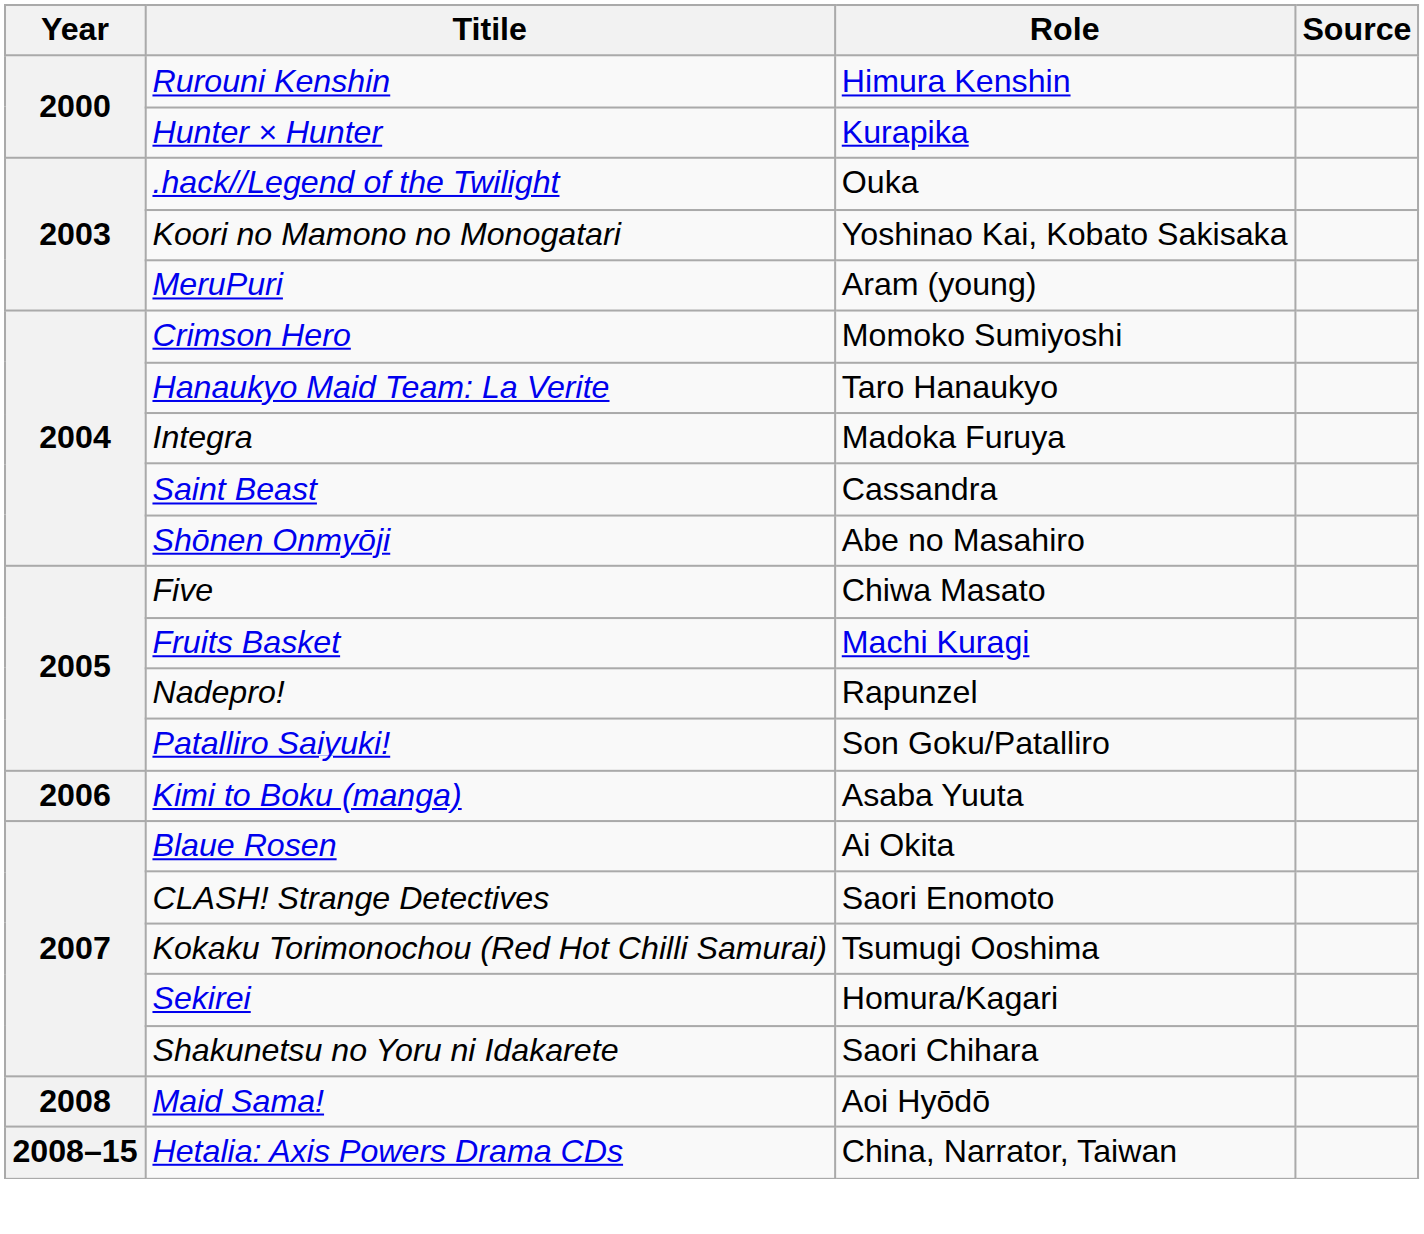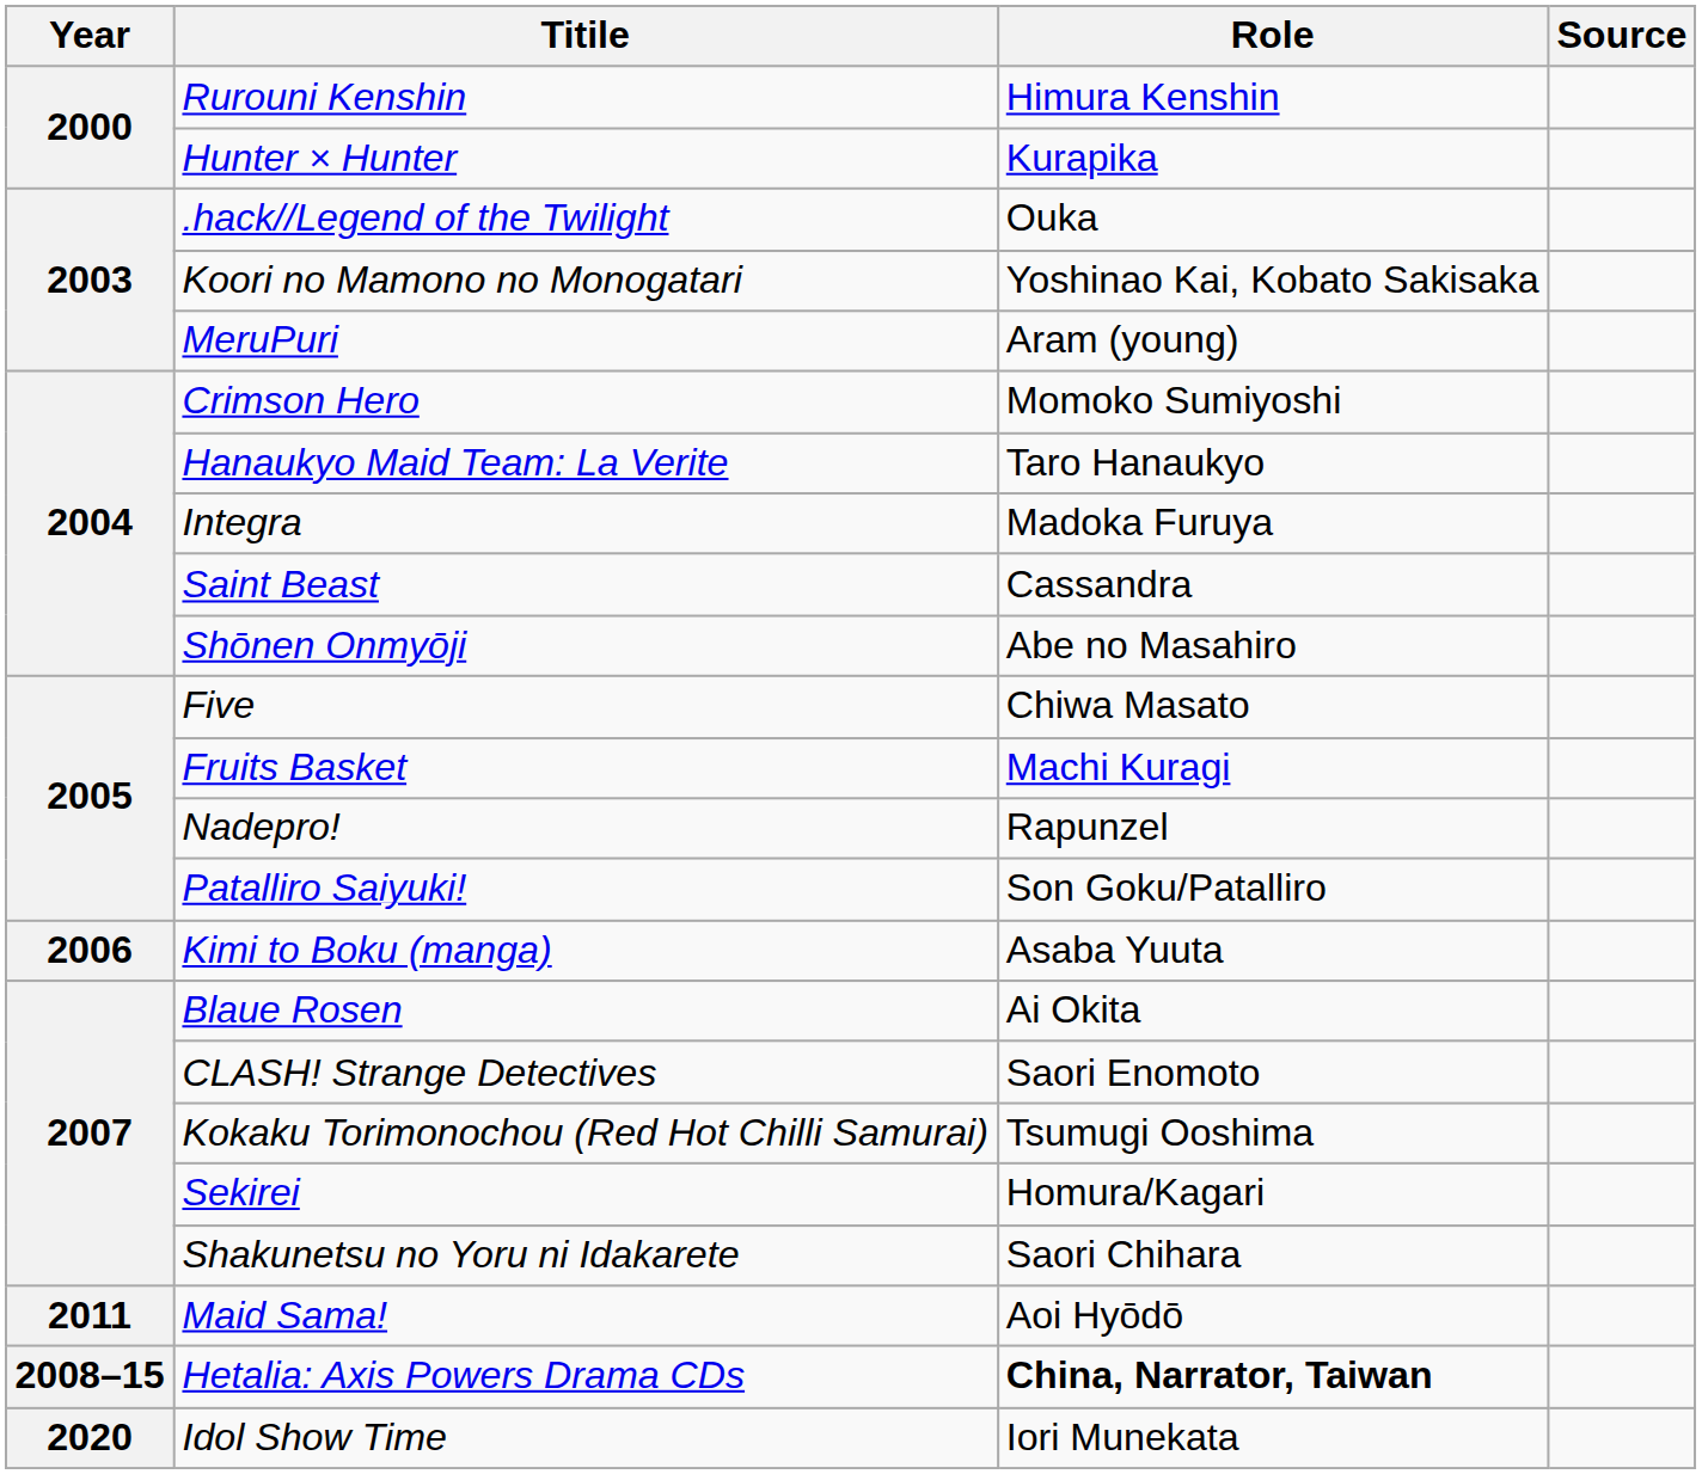 <table class="wikitable">
 <tr>
 <th>Year</th>
 <th>Titile</th>
 <th>Role</th>
 <th>Source</th>
 </tr>
 <tr>
 <th rowspan="2">2000</th>
 <td><em><a href='#'>Rurouni Kenshin</a></em></td>
 <td><a href='#'>Himura Kenshin</a></td>
 <td></td>
 </tr>
 <tr>
 <td><em><a href='#'>Hunter × Hunter</a></em></td>
 <td><a href='#'>Kurapika</a></td>
 <td></td>
 </tr>
 <tr>
 <th rowspan="3">2003</th>
 <td><em><a href='#'>.hack//Legend of the Twilight</a></em></td>
 <td>Ouka</td>
 <td></td>
 </tr>
 <tr>
 <td><em>Koori no Mamono no Monogatari</em></td>
 <td>Yoshinao Kai, Kobato Sakisaka</td>
 <td></td>
 </tr>
 <tr>
 <td><em><a href='#'>MeruPuri</a></em></td>
 <td>Aram (young)</td>
 <td></td>
 </tr>
 <tr>
 <th rowspan="5">2004</th>
 <td><em><a href='#'>Crimson Hero</a></em></td>
 <td>Momoko Sumiyoshi</td>
 <td></td>
 </tr>
 <tr>
 <td><em><a href='#'>Hanaukyo Maid Team: La Verite</a></em></td>
 <td>Taro Hanaukyo</td>
 <td></td>
 </tr>
 <tr>
 <td><em>Integra</em></td>
 <td>Madoka Furuya</td>
 <td></td>
 </tr>
 <tr>
 <td><em><a href='#'>Saint Beast</a></em></td>
 <td>Cassandra</td>
 <td></td>
 </tr>
 <tr>
 <td><em><a href='#'>Shōnen Onmyōji</a></em></td>
 <td>Abe no Masahiro</td>
 <td></td>
 </tr>
 <tr>
 <th rowspan="4">2005</th>
 <td><em>Five</em></td>
 <td>Chiwa Masato</td>
 <td></td>
 </tr>
 <tr>
 <td><em><a href='#'>Fruits Basket</a></em></td>
 <td><a href='#'>Machi Kuragi</a></td>
 <td></td>
 </tr>
 <tr>
 <td><em>Nadepro!</em></td>
 <td>Rapunzel</td>
 <td></td>
 </tr>
 <tr>
 <td><em><a href='#'>Patalliro Saiyuki!</a></em></td>
 <td>Son Goku/Patalliro</td>
 <td></td>
 </tr>
 <tr>
 <th>2006</th>
 <td><em><a href='#'>Kimi to Boku (manga)</a></em></td>
 <td>Asaba Yuuta</td>
 <td></td>
 </tr>
 <tr>
 <th rowspan="5">2007</th>
 <td><em><a href='#'>Blaue Rosen</a></em></td>
 <td>Ai Okita</td>
 <td></td>
 </tr>
 <tr>
 <td><em>CLASH! Strange Detectives</em></td>
 <td>Saori Enomoto</td>
 <td></td>
 </tr>
 <tr>
 <td><em>Kokaku Torimonochou (Red Hot Chilli Samurai)</em></td>
 <td>Tsumugi Ooshima</td>
 <td></td>
 </tr>
 <tr>
 <td><em><a href='#'>Sekirei</a></em></td>
 <td>Homura/Kagari</td>
 <td></td>
 </tr>
 <tr>
 <td><em>Shakunetsu no Yoru ni Idakarete</em></td>
 <td>Saori Chihara</td>
 <td></td>
 </tr>
 <tr>
-<th>2008</th>
+<th>2011</th>
 <td><em><a href='#'>Maid Sama!</a></em></td>
 <td>Aoi Hyōdō</td>
 <td></td>
 </tr>
 <tr>
 <th>2008–15</th>
 <td><em><a href='#'>Hetalia: Axis Powers Drama CDs</a></em></td>
-<td>China, Narrator, Taiwan</td>
+<td><strong>China, Narrator, Taiwan</strong></td>
+<td></td>
+</tr>
+<tr>
+<th>2020</th>
+<td><em>Idol Show Time</em></td>
+<td>Iori Munekata</td>
 <td></td>
 </tr>
 </table>
